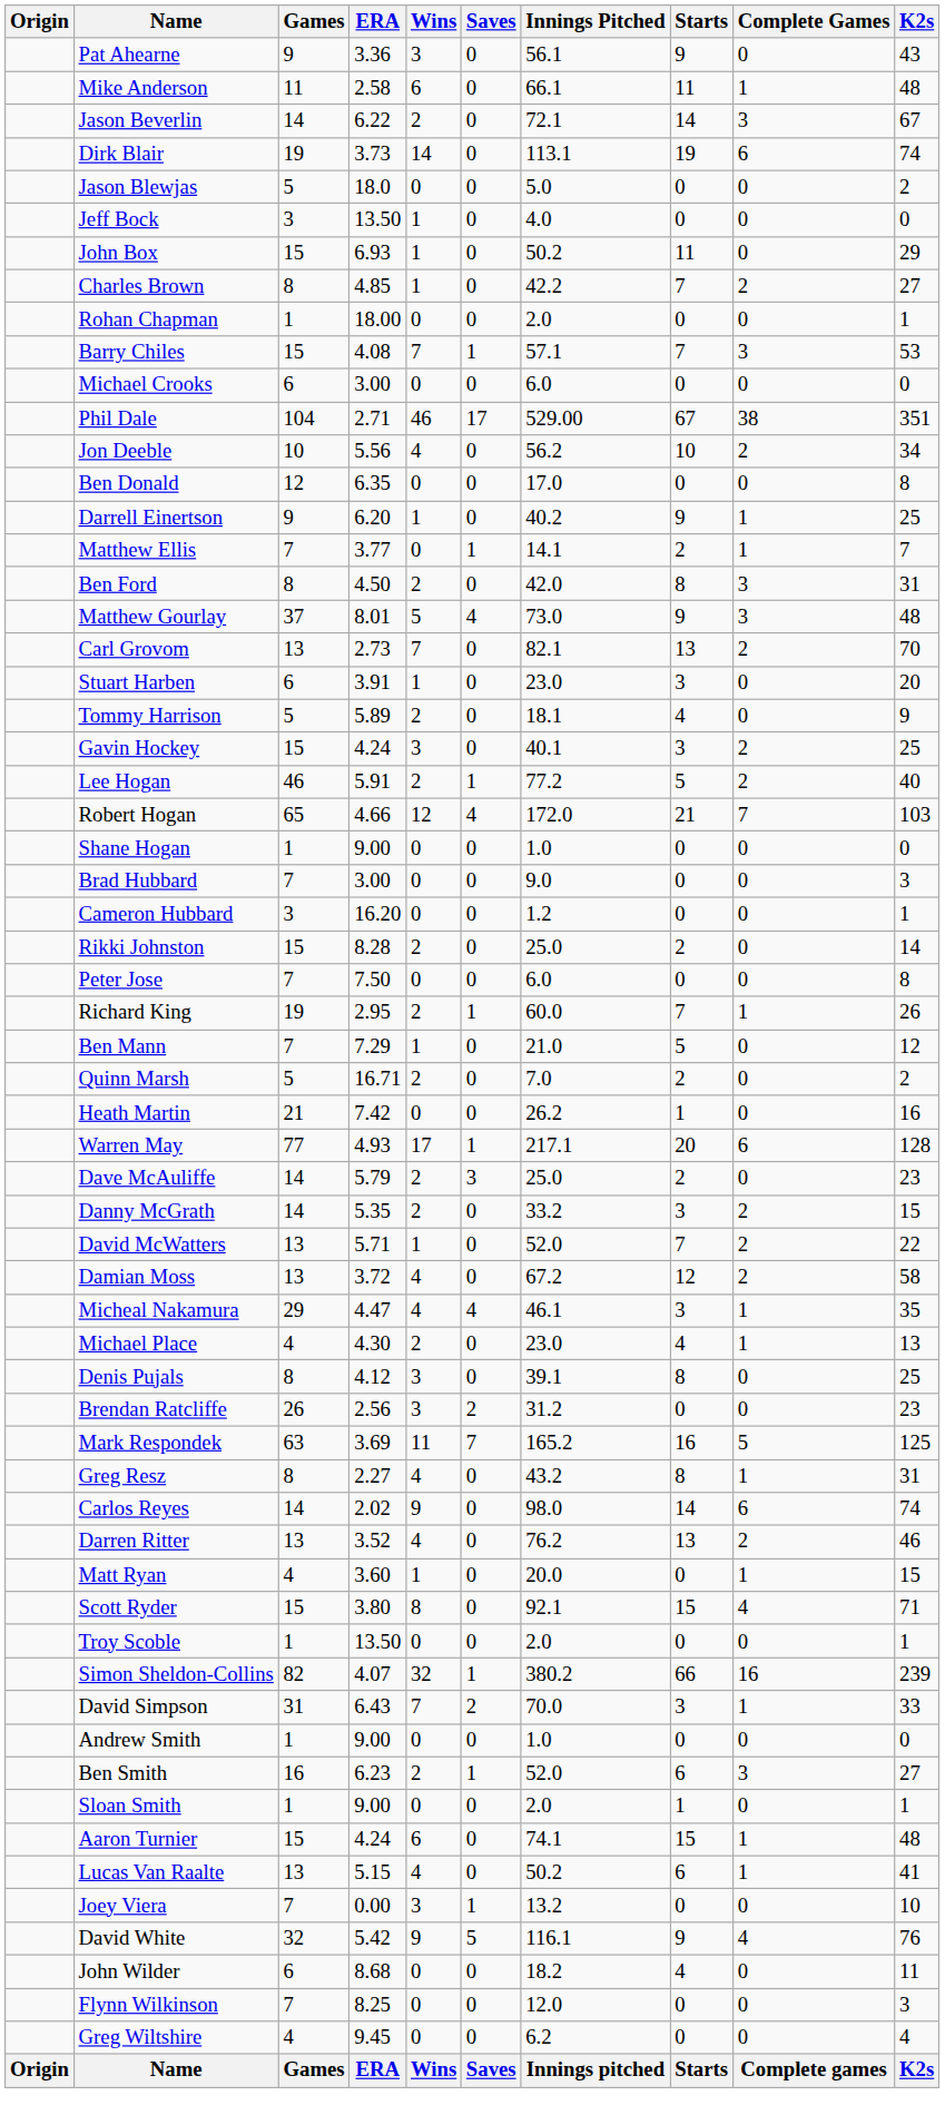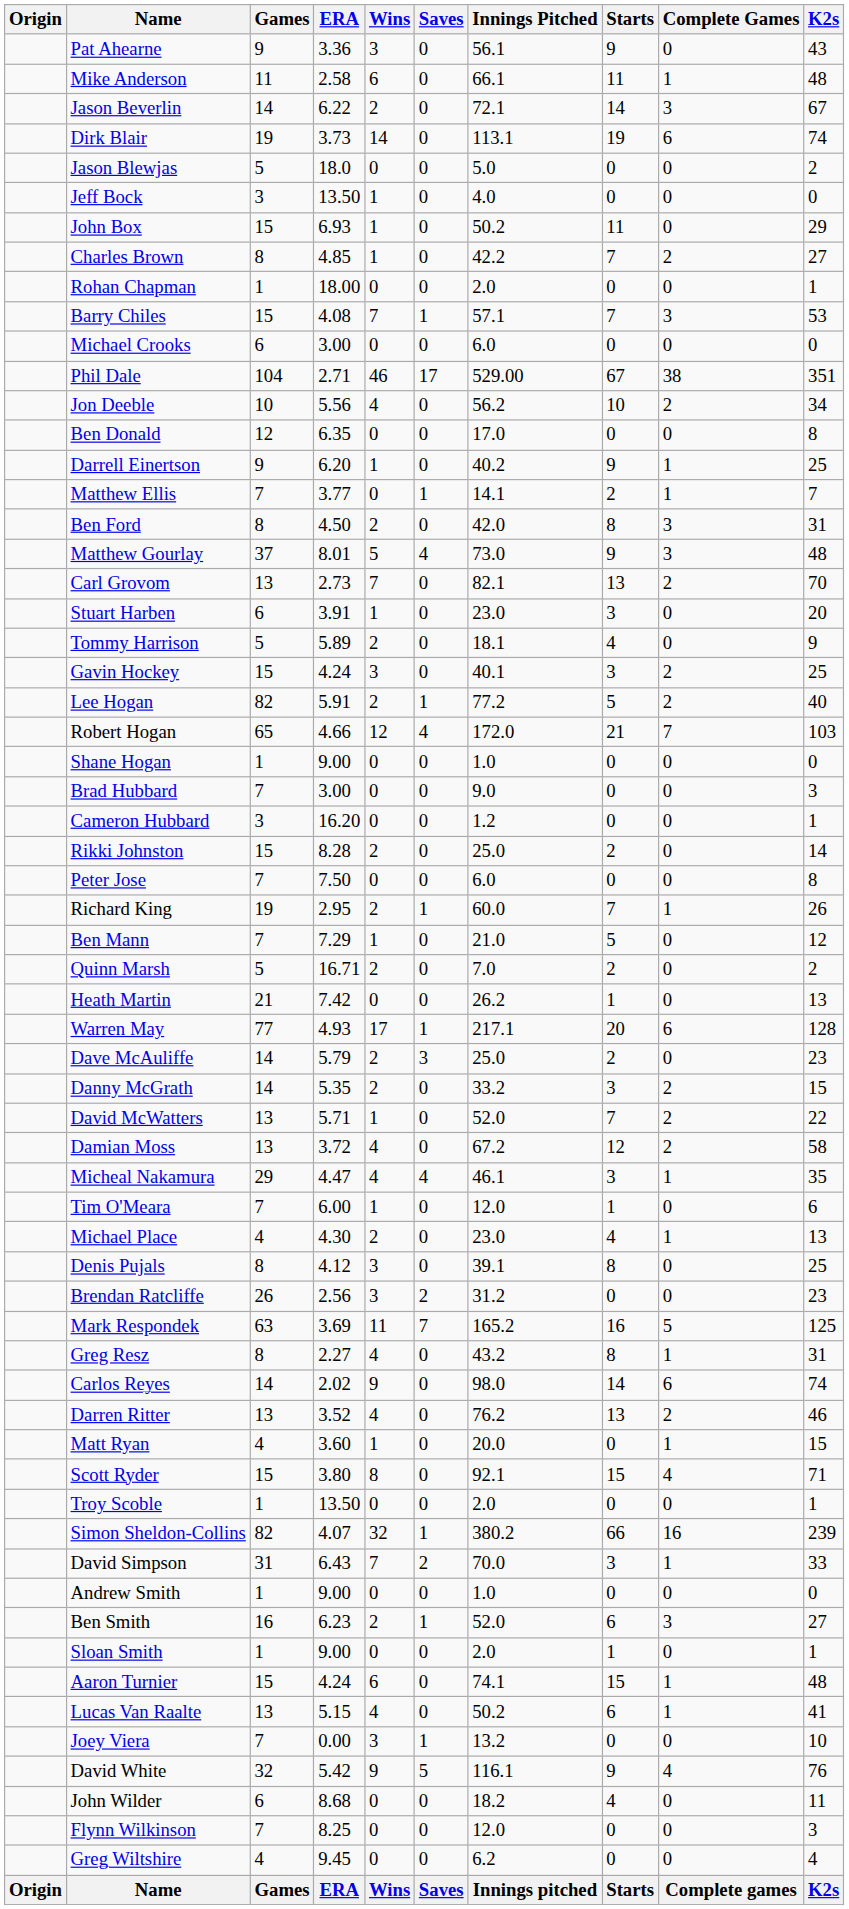 <table class="wikitable sortable">
 <tr>
 <th>Origin</th>
 <th>Name</th>
 <th>Games</th>
 <th><a href='#'>ERA</a></th>
 <th><a href='#'>Wins</a></th>
 <th><a href='#'>Saves</a></th>
 <th>Innings Pitched</th>
 <th>Starts</th>
 <th>Complete Games</th>
 <th><a href='#'>K2s</a></th>
 </tr>
 <tr>
 <td></td>
 <td><a href='#'>Pat Ahearne</a></td>
 <td>9</td>
 <td>3.36</td>
 <td>3</td>
 <td>0</td>
 <td>56.1</td>
 <td>9</td>
 <td>0</td>
 <td>43</td>
 </tr>
 <tr>
 <td></td>
 <td><a href='#'>Mike Anderson</a></td>
 <td>11</td>
 <td>2.58</td>
 <td>6</td>
 <td>0</td>
 <td>66.1</td>
 <td>11</td>
 <td>1</td>
 <td>48</td>
 </tr>
 <tr>
 <td></td>
 <td><a href='#'>Jason Beverlin</a></td>
 <td>14</td>
 <td>6.22</td>
 <td>2</td>
 <td>0</td>
 <td>72.1</td>
 <td>14</td>
 <td>3</td>
 <td>67</td>
 </tr>
 <tr>
 <td></td>
 <td><a href='#'>Dirk Blair</a></td>
 <td>19</td>
 <td>3.73</td>
 <td>14</td>
 <td>0</td>
 <td>113.1</td>
 <td>19</td>
 <td>6</td>
 <td>74</td>
 </tr>
 <tr>
 <td></td>
 <td><a href='#'>Jason Blewjas</a></td>
 <td>5</td>
 <td>18.0</td>
 <td>0</td>
 <td>0</td>
 <td>5.0</td>
 <td>0</td>
 <td>0</td>
 <td>2</td>
 </tr>
 <tr>
 <td></td>
 <td><a href='#'>Jeff Bock</a></td>
 <td>3</td>
 <td>13.50</td>
 <td>1</td>
 <td>0</td>
 <td>4.0</td>
 <td>0</td>
 <td>0</td>
 <td>0</td>
 </tr>
 <tr>
 <td></td>
 <td><a href='#'>John Box</a></td>
 <td>15</td>
 <td>6.93</td>
 <td>1</td>
 <td>0</td>
 <td>50.2</td>
 <td>11</td>
 <td>0</td>
 <td>29</td>
 </tr>
 <tr>
 <td></td>
 <td><a href='#'>Charles Brown</a></td>
 <td>8</td>
 <td>4.85</td>
 <td>1</td>
 <td>0</td>
 <td>42.2</td>
 <td>7</td>
 <td>2</td>
 <td>27</td>
 </tr>
 <tr>
 <td></td>
 <td><a href='#'>Rohan Chapman</a></td>
 <td>1</td>
 <td>18.00</td>
 <td>0</td>
 <td>0</td>
 <td>2.0</td>
 <td>0</td>
 <td>0</td>
 <td>1</td>
 </tr>
 <tr>
 <td></td>
 <td><a href='#'>Barry Chiles</a></td>
 <td>15</td>
 <td>4.08</td>
 <td>7</td>
 <td>1</td>
 <td>57.1</td>
 <td>7</td>
 <td>3</td>
 <td>53</td>
 </tr>
 <tr>
 <td></td>
 <td><a href='#'>Michael Crooks</a></td>
 <td>6</td>
 <td>3.00</td>
 <td>0</td>
 <td>0</td>
 <td>6.0</td>
 <td>0</td>
 <td>0</td>
 <td>0</td>
 </tr>
 <tr>
 <td></td>
 <td><a href='#'>Phil Dale</a></td>
 <td>104</td>
 <td>2.71</td>
 <td>46</td>
 <td>17</td>
 <td>529.00</td>
 <td>67</td>
 <td>38</td>
 <td>351</td>
 </tr>
 <tr>
 <td></td>
 <td><a href='#'>Jon Deeble</a></td>
 <td>10</td>
 <td>5.56</td>
 <td>4</td>
 <td>0</td>
 <td>56.2</td>
 <td>10</td>
 <td>2</td>
 <td>34</td>
 </tr>
 <tr>
 <td></td>
 <td><a href='#'>Ben Donald</a></td>
 <td>12</td>
 <td>6.35</td>
 <td>0</td>
 <td>0</td>
 <td>17.0</td>
 <td>0</td>
 <td>0</td>
 <td>8</td>
 </tr>
 <tr>
 <td></td>
 <td><a href='#'>Darrell Einertson</a></td>
 <td>9</td>
 <td>6.20</td>
 <td>1</td>
 <td>0</td>
 <td>40.2</td>
 <td>9</td>
 <td>1</td>
 <td>25</td>
 </tr>
 <tr>
 <td></td>
 <td><a href='#'>Matthew Ellis</a></td>
 <td>7</td>
 <td>3.77</td>
 <td>0</td>
 <td>1</td>
 <td>14.1</td>
 <td>2</td>
 <td>1</td>
 <td>7</td>
 </tr>
 <tr>
 <td></td>
 <td><a href='#'>Ben Ford</a></td>
 <td>8</td>
 <td>4.50</td>
 <td>2</td>
 <td>0</td>
 <td>42.0</td>
 <td>8</td>
 <td>3</td>
 <td>31</td>
 </tr>
 <tr>
 <td></td>
 <td><a href='#'>Matthew Gourlay</a></td>
 <td>37</td>
 <td>8.01</td>
 <td>5</td>
 <td>4</td>
 <td>73.0</td>
 <td>9</td>
 <td>3</td>
 <td>48</td>
 </tr>
 <tr>
 <td></td>
 <td><a href='#'>Carl Grovom</a></td>
 <td>13</td>
 <td>2.73</td>
 <td>7</td>
 <td>0</td>
 <td>82.1</td>
 <td>13</td>
 <td>2</td>
 <td>70</td>
 </tr>
 <tr>
 <td></td>
 <td><a href='#'>Stuart Harben</a></td>
 <td>6</td>
 <td>3.91</td>
 <td>1</td>
 <td>0</td>
 <td>23.0</td>
 <td>3</td>
 <td>0</td>
 <td>20</td>
 </tr>
 <tr>
 <td></td>
 <td><a href='#'>Tommy Harrison</a></td>
 <td>5</td>
 <td>5.89</td>
 <td>2</td>
 <td>0</td>
 <td>18.1</td>
 <td>4</td>
 <td>0</td>
 <td>9</td>
 </tr>
 <tr>
 <td></td>
 <td><a href='#'>Gavin Hockey</a></td>
 <td>15</td>
 <td>4.24</td>
 <td>3</td>
 <td>0</td>
 <td>40.1</td>
 <td>3</td>
 <td>2</td>
 <td>25</td>
 </tr>
 <tr>
 <td></td>
 <td><a href='#'>Lee Hogan</a></td>
-<td>46</td>
+<td>82</td>
 <td>5.91</td>
 <td>2</td>
 <td>1</td>
 <td>77.2</td>
 <td>5</td>
 <td>2</td>
 <td>40</td>
 </tr>
 <tr>
 <td></td>
 <td>Robert Hogan</td>
 <td>65</td>
 <td>4.66</td>
 <td>12</td>
 <td>4</td>
 <td>172.0</td>
 <td>21</td>
 <td>7</td>
 <td>103</td>
 </tr>
 <tr>
 <td></td>
 <td><a href='#'>Shane Hogan</a></td>
 <td>1</td>
 <td>9.00</td>
 <td>0</td>
 <td>0</td>
 <td>1.0</td>
 <td>0</td>
 <td>0</td>
 <td>0</td>
 </tr>
 <tr>
 <td></td>
 <td><a href='#'>Brad Hubbard</a></td>
 <td>7</td>
 <td>3.00</td>
 <td>0</td>
 <td>0</td>
 <td>9.0</td>
 <td>0</td>
 <td>0</td>
 <td>3</td>
 </tr>
 <tr>
 <td></td>
 <td><a href='#'>Cameron Hubbard</a></td>
 <td>3</td>
 <td>16.20</td>
 <td>0</td>
 <td>0</td>
 <td>1.2</td>
 <td>0</td>
 <td>0</td>
 <td>1</td>
 </tr>
 <tr>
 <td></td>
 <td><a href='#'>Rikki Johnston</a></td>
 <td>15</td>
 <td>8.28</td>
 <td>2</td>
 <td>0</td>
 <td>25.0</td>
 <td>2</td>
 <td>0</td>
 <td>14</td>
 </tr>
 <tr>
 <td></td>
 <td><a href='#'>Peter Jose</a></td>
 <td>7</td>
 <td>7.50</td>
 <td>0</td>
 <td>0</td>
 <td>6.0</td>
 <td>0</td>
 <td>0</td>
 <td>8</td>
 </tr>
 <tr>
 <td></td>
 <td>Richard King</td>
 <td>19</td>
 <td>2.95</td>
 <td>2</td>
 <td>1</td>
 <td>60.0</td>
 <td>7</td>
 <td>1</td>
 <td>26</td>
 </tr>
 <tr>
 <td></td>
 <td><a href='#'>Ben Mann</a></td>
 <td>7</td>
 <td>7.29</td>
 <td>1</td>
 <td>0</td>
 <td>21.0</td>
 <td>5</td>
 <td>0</td>
 <td>12</td>
 </tr>
 <tr>
 <td></td>
 <td><a href='#'>Quinn Marsh</a></td>
 <td>5</td>
 <td>16.71</td>
 <td>2</td>
 <td>0</td>
 <td>7.0</td>
 <td>2</td>
 <td>0</td>
 <td>2</td>
 </tr>
 <tr>
 <td></td>
 <td><a href='#'>Heath Martin</a></td>
 <td>21</td>
 <td>7.42</td>
 <td>0</td>
 <td>0</td>
 <td>26.2</td>
 <td>1</td>
 <td>0</td>
-<td>16</td>
+<td>13</td>
 </tr>
 <tr>
 <td></td>
 <td><a href='#'>Warren May</a></td>
 <td>77</td>
 <td>4.93</td>
 <td>17</td>
 <td>1</td>
 <td>217.1</td>
 <td>20</td>
 <td>6</td>
 <td>128</td>
 </tr>
 <tr>
 <td></td>
 <td><a href='#'>Dave McAuliffe</a></td>
 <td>14</td>
 <td>5.79</td>
 <td>2</td>
 <td>3</td>
 <td>25.0</td>
 <td>2</td>
 <td>0</td>
 <td>23</td>
 </tr>
 <tr>
 <td></td>
 <td><a href='#'>Danny McGrath</a></td>
 <td>14</td>
 <td>5.35</td>
 <td>2</td>
 <td>0</td>
 <td>33.2</td>
 <td>3</td>
 <td>2</td>
 <td>15</td>
 </tr>
 <tr>
 <td></td>
 <td><a href='#'>David McWatters</a></td>
 <td>13</td>
 <td>5.71</td>
 <td>1</td>
 <td>0</td>
 <td>52.0</td>
 <td>7</td>
 <td>2</td>
 <td>22</td>
 </tr>
 <tr>
 <td></td>
 <td><a href='#'>Damian Moss</a></td>
 <td>13</td>
 <td>3.72</td>
 <td>4</td>
 <td>0</td>
 <td>67.2</td>
 <td>12</td>
 <td>2</td>
 <td>58</td>
 </tr>
 <tr>
 <td></td>
 <td><a href='#'>Micheal Nakamura</a></td>
 <td>29</td>
 <td>4.47</td>
 <td>4</td>
 <td>4</td>
 <td>46.1</td>
 <td>3</td>
 <td>1</td>
 <td>35</td>
+</tr>
+<tr>
+<td></td>
+<td><a href='#'>Tim O'Meara</a></td>
+<td>7</td>
+<td>6.00</td>
+<td>1</td>
+<td>0</td>
+<td>12.0</td>
+<td>1</td>
+<td>0</td>
+<td>6</td>
 </tr>
 <tr>
 <td></td>
 <td><a href='#'>Michael Place</a></td>
 <td>4</td>
 <td>4.30</td>
 <td>2</td>
 <td>0</td>
 <td>23.0</td>
 <td>4</td>
 <td>1</td>
 <td>13</td>
 </tr>
 <tr>
 <td></td>
 <td><a href='#'>Denis Pujals</a></td>
 <td>8</td>
 <td>4.12</td>
 <td>3</td>
 <td>0</td>
 <td>39.1</td>
 <td>8</td>
 <td>0</td>
 <td>25</td>
 </tr>
 <tr>
 <td></td>
 <td><a href='#'>Brendan Ratcliffe</a></td>
 <td>26</td>
 <td>2.56</td>
 <td>3</td>
 <td>2</td>
 <td>31.2</td>
 <td>0</td>
 <td>0</td>
 <td>23</td>
 </tr>
 <tr>
 <td></td>
 <td><a href='#'>Mark Respondek</a></td>
 <td>63</td>
 <td>3.69</td>
 <td>11</td>
 <td>7</td>
 <td>165.2</td>
 <td>16</td>
 <td>5</td>
 <td>125</td>
 </tr>
 <tr>
 <td></td>
 <td><a href='#'>Greg Resz</a></td>
 <td>8</td>
 <td>2.27</td>
 <td>4</td>
 <td>0</td>
 <td>43.2</td>
 <td>8</td>
 <td>1</td>
 <td>31</td>
 </tr>
 <tr>
 <td></td>
 <td><a href='#'>Carlos Reyes</a></td>
 <td>14</td>
 <td>2.02</td>
 <td>9</td>
 <td>0</td>
 <td>98.0</td>
 <td>14</td>
 <td>6</td>
 <td>74</td>
 </tr>
 <tr>
 <td></td>
 <td><a href='#'>Darren Ritter</a></td>
 <td>13</td>
 <td>3.52</td>
 <td>4</td>
 <td>0</td>
 <td>76.2</td>
 <td>13</td>
 <td>2</td>
 <td>46</td>
 </tr>
 <tr>
 <td></td>
 <td><a href='#'>Matt Ryan</a></td>
 <td>4</td>
 <td>3.60</td>
 <td>1</td>
 <td>0</td>
 <td>20.0</td>
 <td>0</td>
 <td>1</td>
 <td>15</td>
 </tr>
 <tr>
 <td></td>
 <td><a href='#'>Scott Ryder</a></td>
 <td>15</td>
 <td>3.80</td>
 <td>8</td>
 <td>0</td>
 <td>92.1</td>
 <td>15</td>
 <td>4</td>
 <td>71</td>
 </tr>
 <tr>
 <td></td>
 <td><a href='#'>Troy Scoble</a></td>
 <td>1</td>
 <td>13.50</td>
 <td>0</td>
 <td>0</td>
 <td>2.0</td>
 <td>0</td>
 <td>0</td>
 <td>1</td>
 </tr>
 <tr>
 <td></td>
 <td><a href='#'>Simon Sheldon-Collins</a></td>
 <td>82</td>
 <td>4.07</td>
 <td>32</td>
 <td>1</td>
 <td>380.2</td>
 <td>66</td>
 <td>16</td>
 <td>239</td>
 </tr>
 <tr>
 <td></td>
 <td>David Simpson</td>
 <td>31</td>
 <td>6.43</td>
 <td>7</td>
 <td>2</td>
 <td>70.0</td>
 <td>3</td>
 <td>1</td>
 <td>33</td>
 </tr>
 <tr>
 <td></td>
 <td>Andrew Smith</td>
 <td>1</td>
 <td>9.00</td>
 <td>0</td>
 <td>0</td>
 <td>1.0</td>
 <td>0</td>
 <td>0</td>
 <td>0</td>
 </tr>
 <tr>
 <td></td>
 <td>Ben Smith</td>
 <td>16</td>
 <td>6.23</td>
 <td>2</td>
 <td>1</td>
 <td>52.0</td>
 <td>6</td>
 <td>3</td>
 <td>27</td>
 </tr>
 <tr>
 <td></td>
 <td><a href='#'>Sloan Smith</a></td>
 <td>1</td>
 <td>9.00</td>
 <td>0</td>
 <td>0</td>
 <td>2.0</td>
 <td>1</td>
 <td>0</td>
 <td>1</td>
 </tr>
 <tr>
 <td></td>
 <td><a href='#'>Aaron Turnier</a></td>
 <td>15</td>
 <td>4.24</td>
 <td>6</td>
 <td>0</td>
 <td>74.1</td>
 <td>15</td>
 <td>1</td>
 <td>48</td>
 </tr>
 <tr>
 <td></td>
 <td><a href='#'>Lucas Van Raalte</a></td>
 <td>13</td>
 <td>5.15</td>
 <td>4</td>
 <td>0</td>
 <td>50.2</td>
 <td>6</td>
 <td>1</td>
 <td>41</td>
 </tr>
 <tr>
 <td></td>
 <td><a href='#'>Joey Viera</a></td>
 <td>7</td>
 <td>0.00</td>
 <td>3</td>
 <td>1</td>
 <td>13.2</td>
 <td>0</td>
 <td>0</td>
 <td>10</td>
 </tr>
 <tr>
 <td></td>
 <td>David White</td>
 <td>32</td>
 <td>5.42</td>
 <td>9</td>
 <td>5</td>
 <td>116.1</td>
 <td>9</td>
 <td>4</td>
 <td>76</td>
 </tr>
 <tr>
 <td></td>
 <td>John Wilder</td>
 <td>6</td>
 <td>8.68</td>
 <td>0</td>
 <td>0</td>
 <td>18.2</td>
 <td>4</td>
 <td>0</td>
 <td>11</td>
 </tr>
 <tr>
 <td></td>
 <td><a href='#'>Flynn Wilkinson</a></td>
 <td>7</td>
 <td>8.25</td>
 <td>0</td>
 <td>0</td>
 <td>12.0</td>
 <td>0</td>
 <td>0</td>
 <td>3</td>
 </tr>
 <tr>
 <td></td>
 <td><a href='#'>Greg Wiltshire</a></td>
 <td>4</td>
 <td>9.45</td>
 <td>0</td>
 <td>0</td>
 <td>6.2</td>
 <td>0</td>
 <td>0</td>
 <td>4</td>
 </tr>
 <tr>
 <th>Origin</th>
 <th>Name</th>
 <th>Games</th>
 <th><a href='#'>ERA</a></th>
 <th><a href='#'>Wins</a></th>
 <th><a href='#'>Saves</a></th>
 <th>Innings pitched</th>
 <th>Starts</th>
 <th>Complete games</th>
 <th><a href='#'>K2s</a></th>
 </tr>
 </table>
